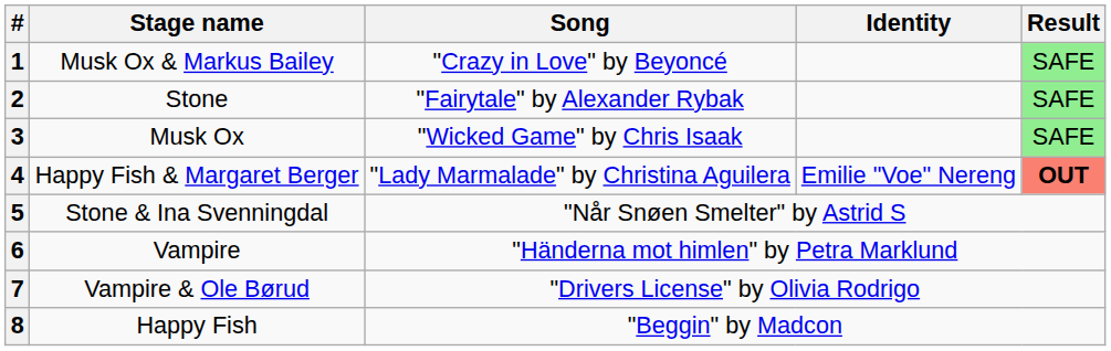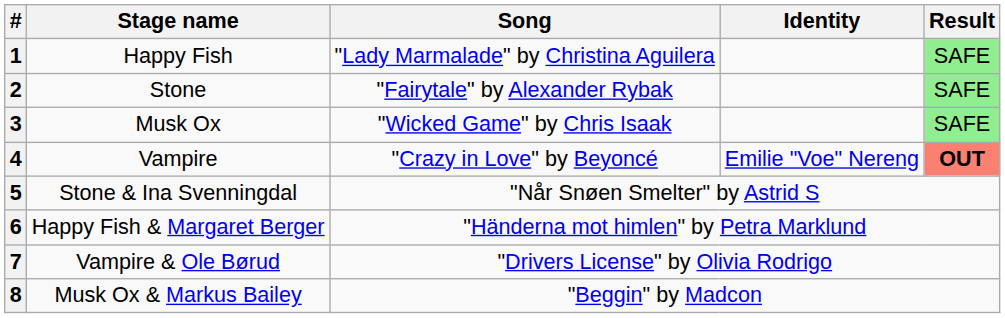 <table class="wikitable plainrowheaders" style="text-align: center;">
 <tr>
 <th>#</th>
 <th>Stage name</th>
 <th>Song</th>
 <th>Identity</th>
 <th>Result</th>
 </tr>
 <tr>
 <th>1</th>
-<td>Musk Ox & <a href='#'>Markus Bailey</a></td>
-<td>"<a href='#'>Crazy in Love</a>" by <a href='#'>Beyoncé</a></td>
+<td>Happy Fish</td>
+<td>"<a href='#'>Lady Marmalade</a>" by <a href='#'>Christina Aguilera</a></td>
 <td></td>
 <td bgcolor="lightgreen">SAFE</td>
 </tr>
 <tr>
 <th>2</th>
 <td>Stone</td>
 <td>"<a href='#'>Fairytale</a>" by <a href='#'>Alexander Rybak</a></td>
 <td></td>
 <td bgcolor="lightgreen">SAFE</td>
 </tr>
 <tr>
 <th>3</th>
 <td>Musk Ox</td>
 <td>"<a href='#'>Wicked Game</a>" by <a href='#'>Chris Isaak</a></td>
 <td></td>
 <td bgcolor="lightgreen">SAFE</td>
 </tr>
 <tr>
 <th>4</th>
-<td>Happy Fish & <a href='#'>Margaret Berger</a></td>
-<td>"<a href='#'>Lady Marmalade</a>" by <a href='#'>Christina Aguilera</a></td>
+<td>Vampire</td>
+<td>"<a href='#'>Crazy in Love</a>" by <a href='#'>Beyoncé</a></td>
 <td><a href='#'>Emilie "Voe" Nereng</a></td>
 <td bgcolor="salmon"><strong>OUT</strong></td>
 </tr>
 <tr>
 <th>5</th>
 <td>Stone & Ina Svenningdal</td>
 <td colspan="3">"Når Snøen Smelter" by <a href='#'>Astrid S</a></td>
 </tr>
 <tr>
 <th>6</th>
-<td>Vampire</td>
+<td>Happy Fish & <a href='#'>Margaret Berger</a></td>
 <td colspan="3">"<a href='#'>Händerna mot himlen</a>" by <a href='#'>Petra Marklund</a></td>
 </tr>
 <tr>
 <th>7</th>
 <td>Vampire & <a href='#'>Ole Børud</a></td>
 <td colspan="3">"<a href='#'>Drivers License</a>" by <a href='#'>Olivia Rodrigo</a></td>
 </tr>
 <tr>
 <th>8</th>
-<td>Happy Fish</td>
+<td>Musk Ox & <a href='#'>Markus Bailey</a></td>
 <td colspan="3">"<a href='#'>Beggin</a>" by <a href='#'>Madcon</a></td>
 </tr>
 </table>
